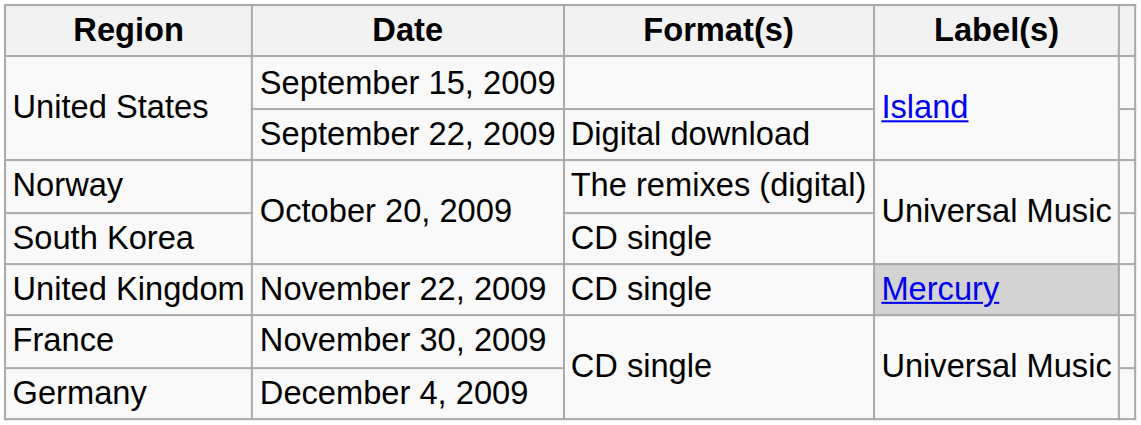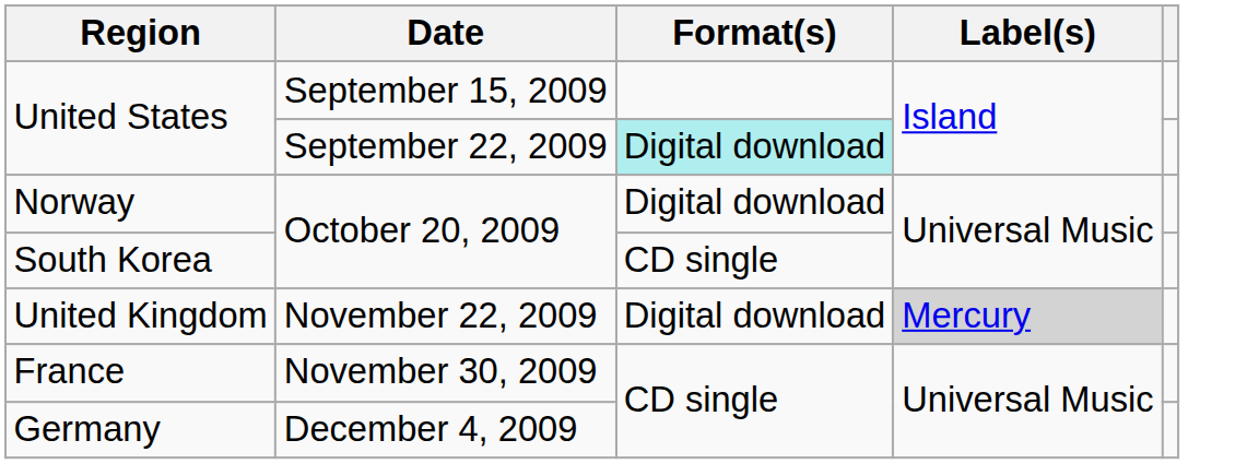 <table class="wikitable plainrowheaders">
 <tr>
 <th scope="col">Region</th>
 <th scope="col">Date</th>
 <th scope="col">Format(s)</th>
 <th scope="col">Label(s)</th>
 <th scope="col"></th>
 </tr>
 <tr>
 <td rowspan="2">United States</td>
 <td>September 15, 2009</td>
 <td></td>
 <td rowspan="2"><a href='#'>Island</a></td>
 <td></td>
 </tr>
 <tr>
 <td>September 22, 2009</td>
-<td>Digital download</td>
+<td style="background: paleturquoise;">Digital download</td>
 <td></td>
 </tr>
 <tr>
 <td>Norway</td>
 <td rowspan="2">October 20, 2009</td>
-<td>The remixes (digital)</td>
+<td>Digital download</td>
 <td rowspan="2">Universal Music</td>
 <td></td>
 </tr>
 <tr>
 <td>South Korea</td>
 <td>CD single</td>
 <td></td>
 </tr>
 <tr>
 <td>United Kingdom</td>
 <td>November 22, 2009</td>
-<td>CD single</td>
+<td>Digital download</td>
 <td style="background: lightgrey;"><a href='#'>Mercury</a></td>
 <td></td>
 </tr>
 <tr>
 <td>France</td>
 <td>November 30, 2009</td>
 <td rowspan="2">CD single</td>
 <td rowspan="2">Universal Music</td>
 <td></td>
 </tr>
 <tr>
 <td>Germany</td>
 <td>December 4, 2009</td>
 <td></td>
 </tr>
 </table>
